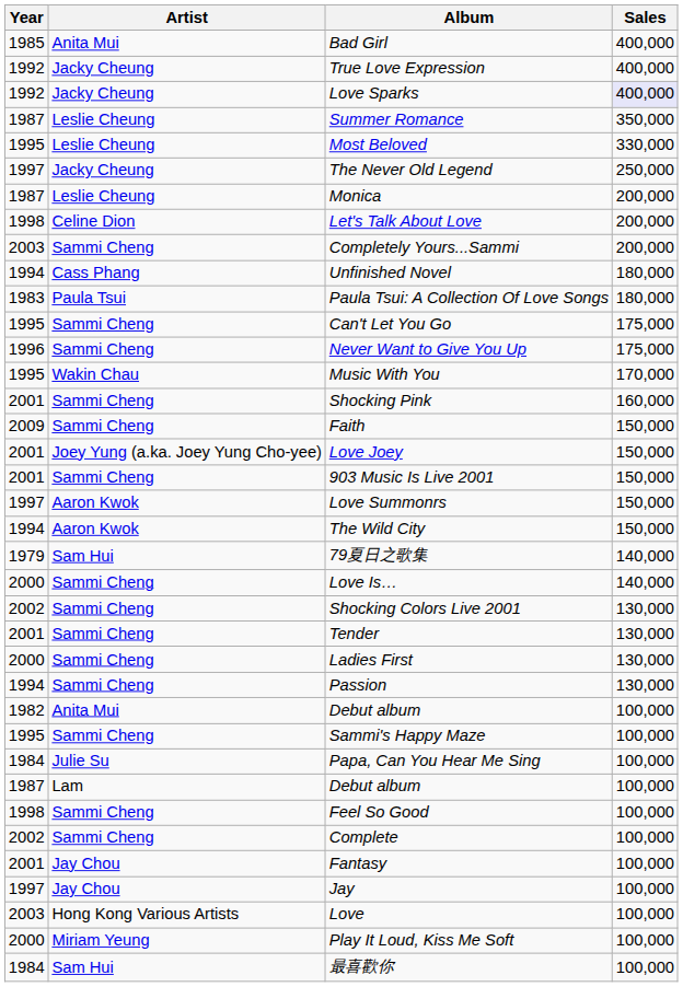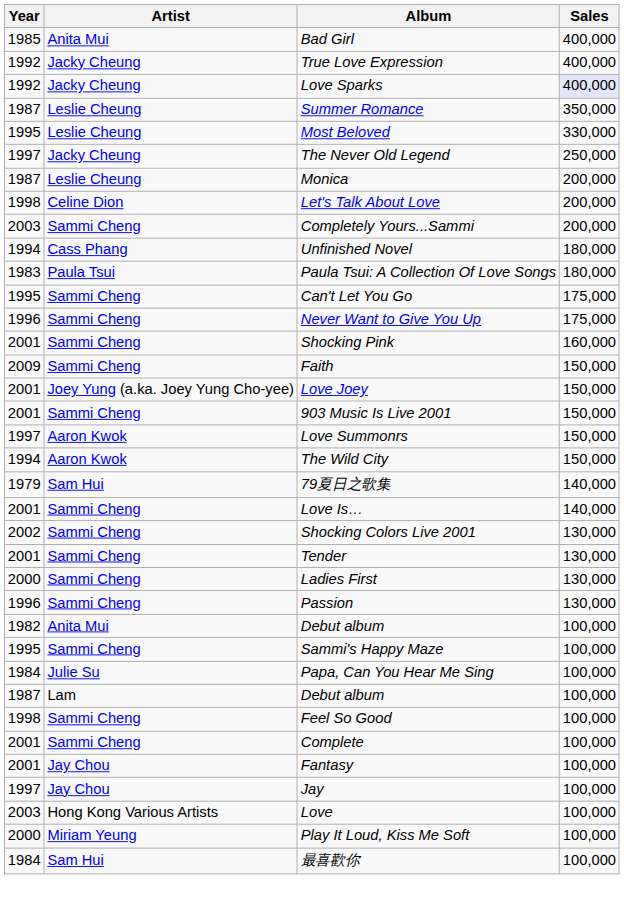 <table class="wikitable sortable">
 <tr>
 <th>Year</th>
 <th>Artist</th>
 <th>Album</th>
 <th>Sales</th>
 </tr>
 <tr>
 <td>1985</td>
 <td><a href='#'>Anita Mui</a></td>
 <td><em>Bad Girl</em></td>
 <td>400,000</td>
 </tr>
 <tr>
 <td>1992</td>
 <td><a href='#'>Jacky Cheung</a></td>
 <td><em>True Love Expression</em></td>
 <td>400,000</td>
 </tr>
 <tr>
 <td>1992</td>
 <td><a href='#'>Jacky Cheung</a></td>
 <td><em>Love Sparks</em></td>
 <td style="background: lavender;">400,000</td>
 </tr>
 <tr>
 <td>1987</td>
 <td><a href='#'>Leslie Cheung</a></td>
 <td><em><a href='#'>Summer Romance</a></em></td>
 <td>350,000</td>
 </tr>
 <tr>
 <td>1995</td>
 <td><a href='#'>Leslie Cheung</a></td>
 <td><em><a href='#'>Most Beloved</a></em></td>
 <td>330,000</td>
 </tr>
 <tr>
 <td>1997</td>
 <td><a href='#'>Jacky Cheung</a></td>
 <td><em>The Never Old Legend</em></td>
 <td>250,000</td>
 </tr>
 <tr>
 <td>1987</td>
 <td><a href='#'>Leslie Cheung</a></td>
 <td><em>Monica</em></td>
 <td>200,000</td>
 </tr>
 <tr>
 <td>1998</td>
 <td><a href='#'>Celine Dion</a></td>
 <td><em><a href='#'>Let's Talk About Love</a></em></td>
 <td>200,000</td>
 </tr>
 <tr>
 <td>2003</td>
 <td><a href='#'>Sammi Cheng</a></td>
 <td><em>Completely Yours...Sammi</em></td>
 <td>200,000</td>
 </tr>
 <tr>
 <td>1994</td>
 <td><a href='#'>Cass Phang</a></td>
 <td><em>Unfinished Novel</em></td>
 <td>180,000</td>
 </tr>
 <tr>
 <td>1983</td>
 <td><a href='#'>Paula Tsui</a></td>
 <td><em>Paula Tsui: A Collection Of Love Songs</em></td>
 <td>180,000</td>
 </tr>
 <tr>
 <td>1995</td>
 <td><a href='#'>Sammi Cheng</a></td>
 <td><em>Can't Let You Go</em></td>
 <td>175,000</td>
 </tr>
 <tr>
 <td>1996</td>
 <td><a href='#'>Sammi Cheng</a></td>
 <td><em><a href='#'>Never Want to Give You Up</a></em></td>
 <td>175,000</td>
 </tr>
 <tr>
-<td>1995</td>
-<td><a href='#'>Wakin Chau</a></td>
-<td><em>Music With You</em></td>
-<td>170,000</td>
-</tr>
-<tr>
 <td>2001</td>
 <td><a href='#'>Sammi Cheng</a></td>
 <td><em>Shocking Pink</em></td>
 <td>160,000</td>
 </tr>
 <tr>
 <td>2009</td>
 <td><a href='#'>Sammi Cheng</a></td>
 <td><em>Faith</em></td>
 <td>150,000</td>
 </tr>
 <tr>
 <td>2001</td>
 <td><a href='#'>Joey Yung</a> (a.ka. Joey Yung Cho-yee)</td>
 <td><em><a href='#'>Love Joey</a></em></td>
 <td>150,000</td>
 </tr>
 <tr>
 <td>2001</td>
 <td><a href='#'>Sammi Cheng</a></td>
 <td><em>903 Music Is Live 2001</em></td>
 <td>150,000</td>
 </tr>
 <tr>
 <td>1997</td>
 <td><a href='#'>Aaron Kwok</a></td>
 <td><em>Love Summonrs</em></td>
 <td>150,000</td>
 </tr>
 <tr>
 <td>1994</td>
 <td><a href='#'>Aaron Kwok</a></td>
 <td><em>The Wild City</em></td>
 <td>150,000</td>
 </tr>
 <tr>
 <td>1979</td>
 <td><a href='#'>Sam Hui</a></td>
 <td><em>79夏日之歌集</em></td>
 <td>140,000</td>
 </tr>
 <tr>
-<td>2000</td>
+<td>2001</td>
 <td><a href='#'>Sammi Cheng</a></td>
 <td><em>Love Is…</em></td>
 <td>140,000</td>
 </tr>
 <tr>
 <td>2002</td>
 <td><a href='#'>Sammi Cheng</a></td>
 <td><em>Shocking Colors Live 2001</em></td>
 <td>130,000</td>
 </tr>
 <tr>
 <td>2001</td>
 <td><a href='#'>Sammi Cheng</a></td>
 <td><em>Tender</em></td>
 <td>130,000</td>
 </tr>
 <tr>
 <td>2000</td>
 <td><a href='#'>Sammi Cheng</a></td>
 <td><em>Ladies First</em></td>
 <td>130,000</td>
 </tr>
 <tr>
-<td>1994</td>
+<td>1996</td>
 <td><a href='#'>Sammi Cheng</a></td>
 <td><em>Passion</em></td>
 <td>130,000</td>
 </tr>
 <tr>
 <td>1982</td>
 <td><a href='#'>Anita Mui</a></td>
 <td><em>Debut album</em></td>
 <td>100,000</td>
 </tr>
 <tr>
 <td>1995</td>
 <td><a href='#'>Sammi Cheng</a></td>
 <td><em>Sammi's Happy Maze</em></td>
 <td>100,000</td>
 </tr>
 <tr>
 <td>1984</td>
 <td><a href='#'>Julie Su</a></td>
 <td><em>Papa, Can You Hear Me Sing</em></td>
 <td>100,000</td>
 </tr>
 <tr>
 <td>1987</td>
 <td>Lam</td>
 <td><em>Debut album</em></td>
 <td>100,000</td>
 </tr>
 <tr>
 <td>1998</td>
 <td><a href='#'>Sammi Cheng</a></td>
 <td><em>Feel So Good</em></td>
 <td>100,000</td>
 </tr>
 <tr>
-<td>2002</td>
+<td>2001</td>
 <td><a href='#'>Sammi Cheng</a></td>
 <td><em>Complete</em></td>
 <td>100,000</td>
 </tr>
 <tr>
 <td>2001</td>
 <td><a href='#'>Jay Chou</a></td>
 <td><em>Fantasy</em></td>
 <td>100,000</td>
 </tr>
 <tr>
 <td>1997</td>
 <td><a href='#'>Jay Chou</a></td>
 <td><em>Jay</em></td>
 <td>100,000</td>
 </tr>
 <tr>
 <td>2003</td>
 <td>Hong Kong Various Artists</td>
 <td><em>Love</em></td>
 <td>100,000</td>
 </tr>
 <tr>
 <td>2000</td>
 <td><a href='#'>Miriam Yeung</a></td>
 <td><em>Play It Loud, Kiss Me Soft</em></td>
 <td>100,000</td>
 </tr>
 <tr>
 <td>1984</td>
 <td><a href='#'>Sam Hui</a></td>
 <td><em>最喜歡你</em></td>
 <td>100,000</td>
 </tr>
 </table>
